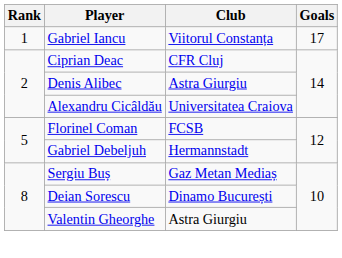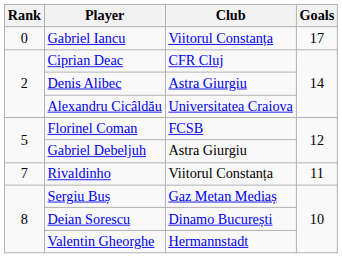 <table class="wikitable">
 <tr>
 <th>Rank</th>
 <th>Player</th>
 <th>Club</th>
 <th>Goals</th>
 </tr>
 <tr>
-<td rowspan=1 align=center>1</td>
+<td rowspan=1 align=center>0</td>
 <td> <a href='#'>Gabriel Iancu</a></td>
 <td><a href='#'>Viitorul Constanța</a></td>
 <td rowspan=1 align=center>17</td>
 </tr>
 <tr>
 <td rowspan=3 align=center>2</td>
 <td> <a href='#'>Ciprian Deac</a></td>
 <td><a href='#'>CFR Cluj</a></td>
 <td rowspan=3 align=center>14</td>
 </tr>
 <tr>
 <td> <a href='#'>Denis Alibec</a></td>
 <td><a href='#'>Astra Giurgiu</a></td>
 </tr>
 <tr>
 <td> <a href='#'>Alexandru Cicâldău</a></td>
 <td><a href='#'>Universitatea Craiova</a></td>
 </tr>
 <tr>
 <td rowspan=2 align=center>5</td>
 <td> <a href='#'>Florinel Coman</a></td>
 <td><a href='#'>FCSB</a></td>
 <td rowspan=2 align=center>12</td>
 </tr>
 <tr>
 <td> <a href='#'>Gabriel Debeljuh</a></td>
-<td><a href='#'>Hermannstadt</a></td>
+<td>Astra Giurgiu</td>
+</tr>
+<tr>
+<td rowspan=1 align=center>7</td>
+<td> <a href='#'>Rivaldinho</a></td>
+<td>Viitorul Constanța</td>
+<td rowspan=1 align=center>11</td>
 </tr>
 <tr>
 <td rowspan=3 align=center>8</td>
 <td> <a href='#'>Sergiu Buș</a></td>
 <td><a href='#'>Gaz Metan Mediaș</a></td>
 <td rowspan=3 align=center>10</td>
 </tr>
 <tr>
 <td> <a href='#'>Deian Sorescu</a></td>
 <td><a href='#'>Dinamo București</a></td>
 </tr>
 <tr>
 <td> <a href='#'>Valentin Gheorghe</a></td>
-<td>Astra Giurgiu</td>
+<td><a href='#'>Hermannstadt</a></td>
 </tr>
 </table>
